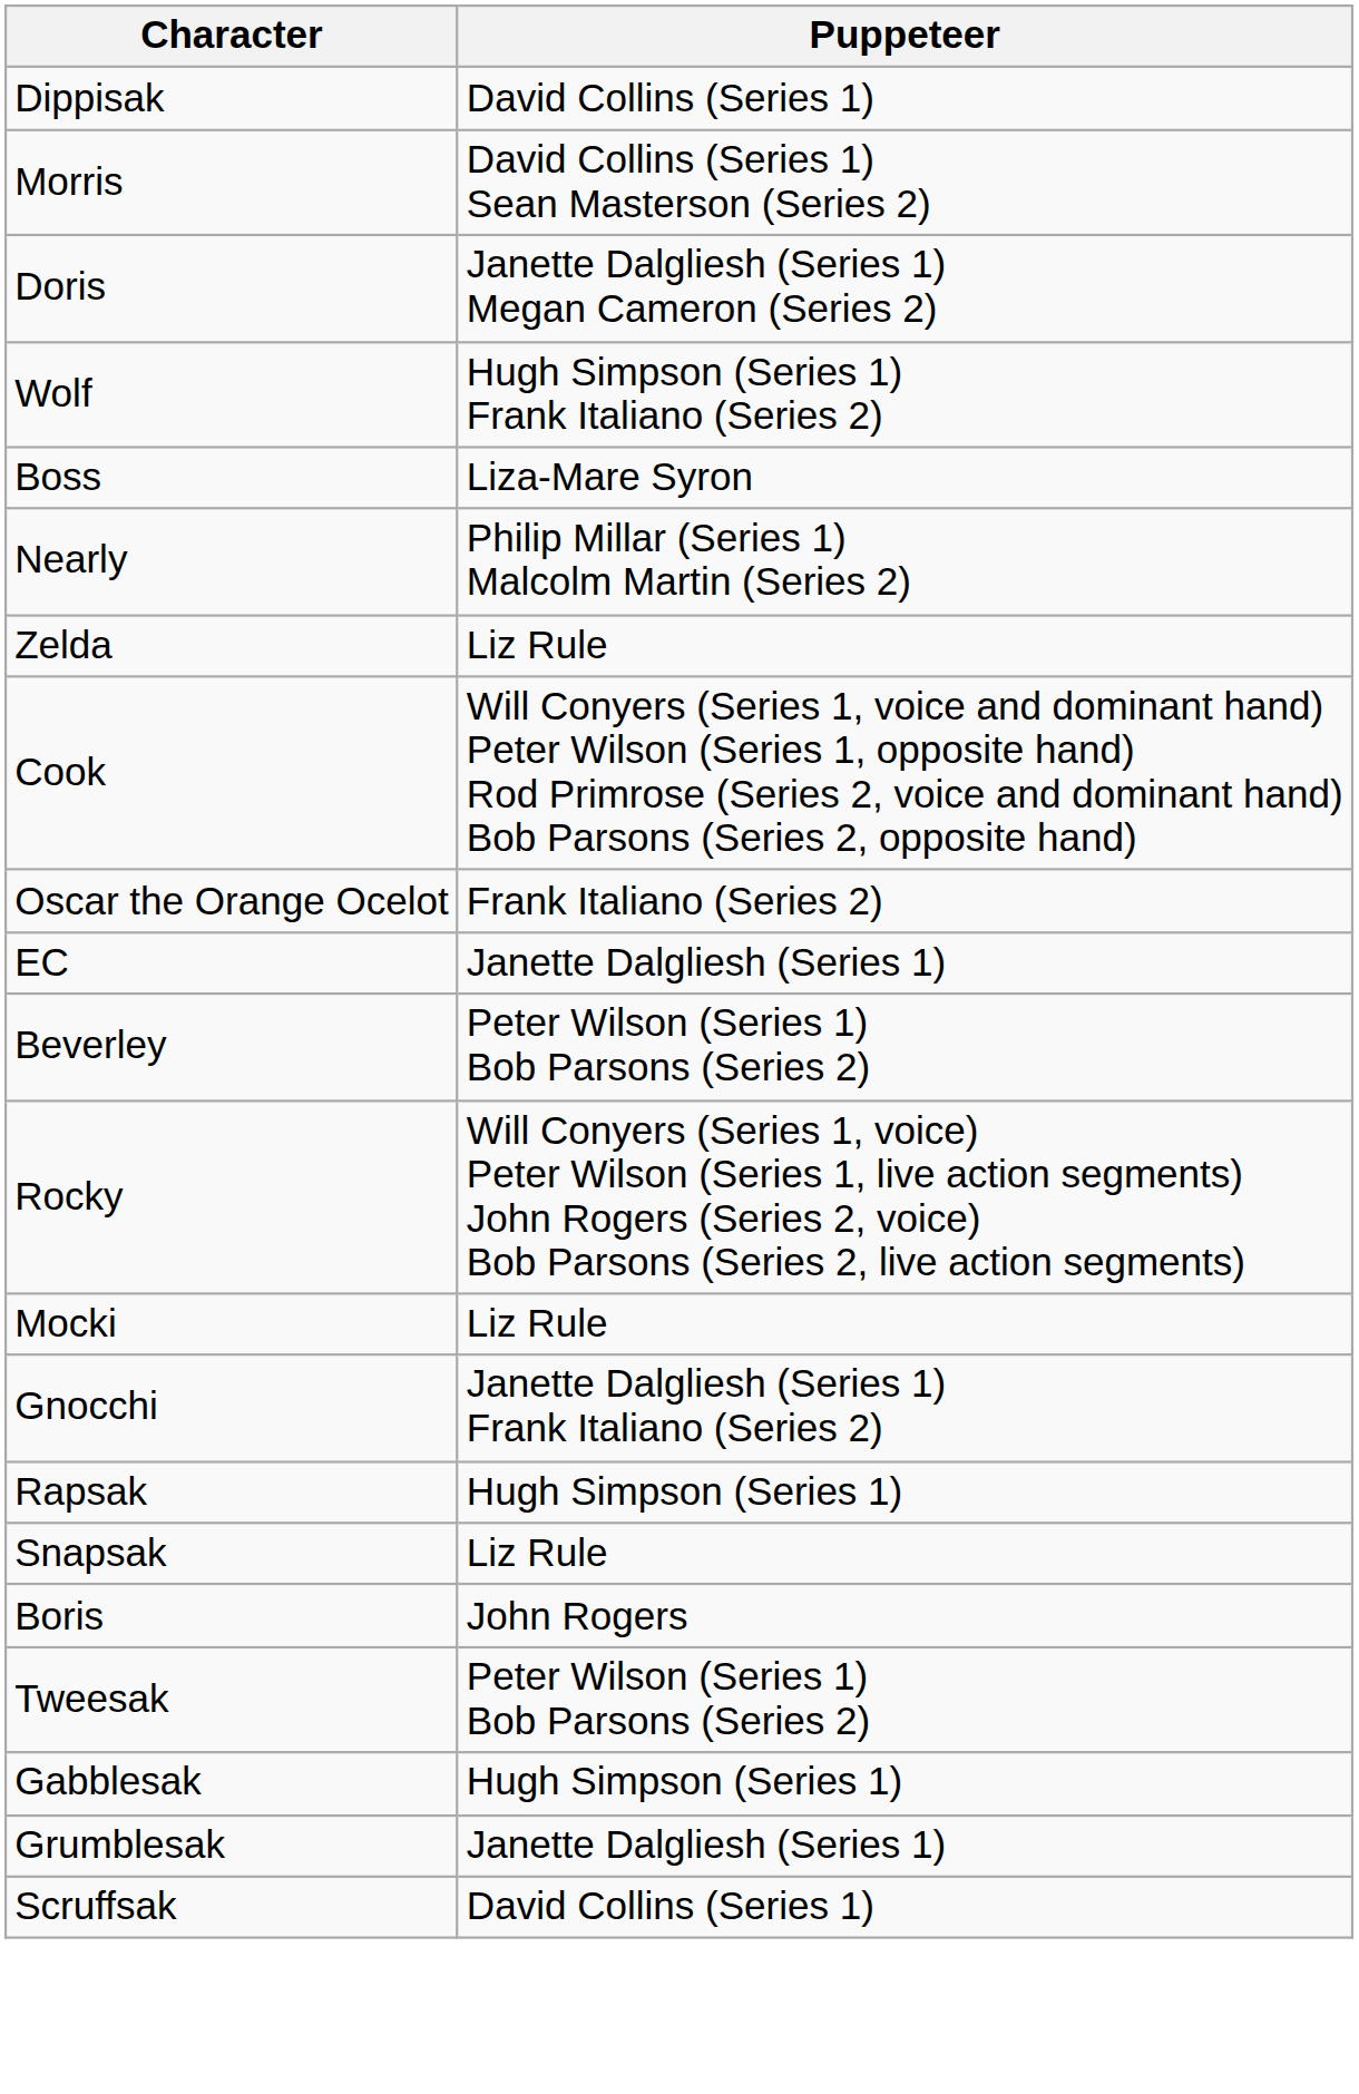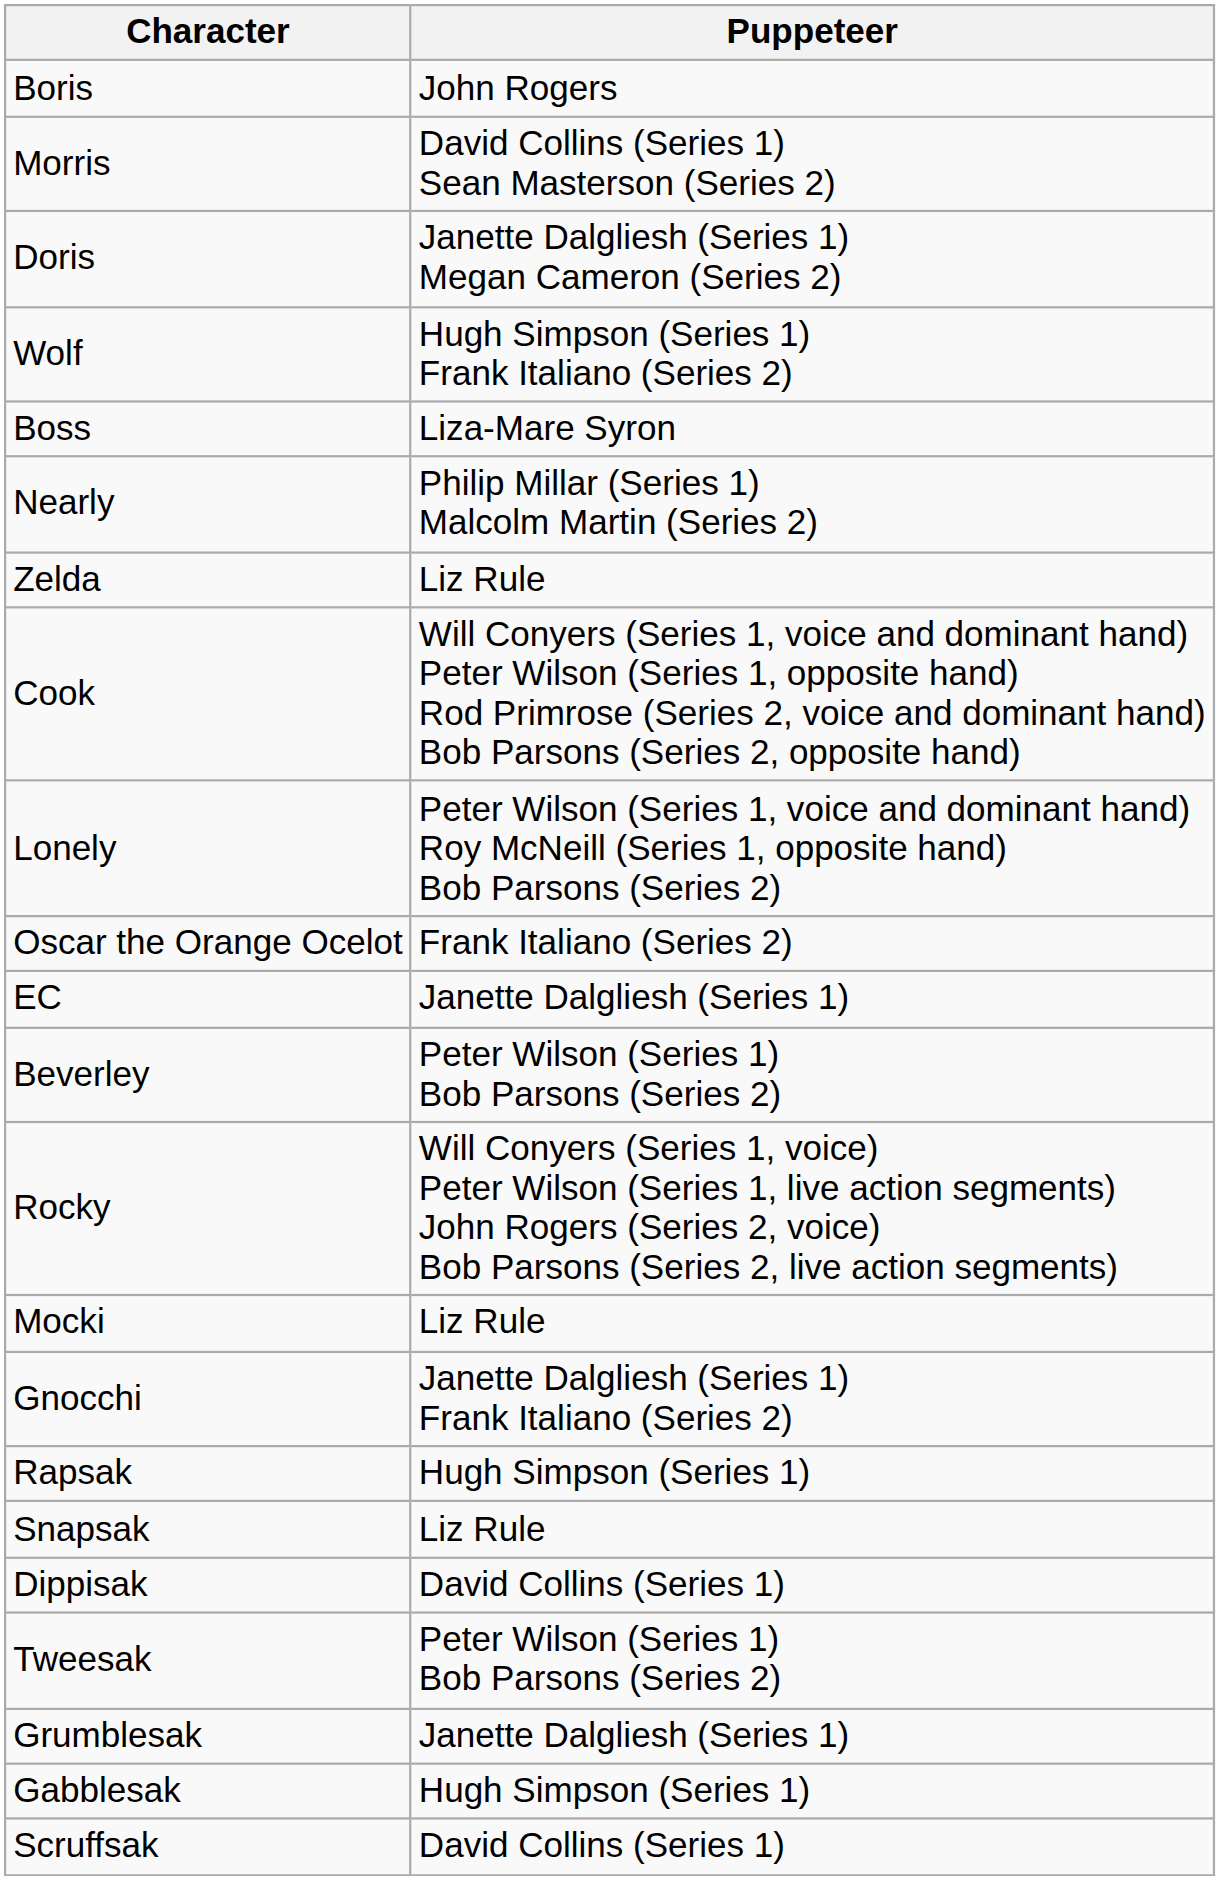 <table class="wikitable">
 <tr>
 <th>Character</th>
 <th>Puppeteer</th>
 </tr>
 <tr>
-<td>Dippisak</td>
-<td>David Collins (Series 1)</td>
+<td>Boris</td>
+<td>John Rogers</td>
 </tr>
 <tr>
 <td>Morris</td>
 <td>David Collins (Series 1)<br>Sean Masterson (Series 2)</td>
 </tr>
 <tr>
 <td>Doris</td>
 <td>Janette Dalgliesh (Series 1)<br>Megan Cameron (Series 2)</td>
 </tr>
 <tr>
 <td>Wolf</td>
 <td>Hugh Simpson (Series 1)<br>Frank Italiano (Series 2)</td>
 </tr>
 <tr>
 <td>Boss</td>
 <td>Liza-Mare Syron</td>
 </tr>
 <tr>
 <td>Nearly</td>
 <td>Philip Millar (Series 1)<br>Malcolm Martin (Series 2)</td>
 </tr>
 <tr>
 <td>Zelda</td>
 <td>Liz Rule</td>
 </tr>
 <tr>
 <td>Cook</td>
 <td>Will Conyers (Series 1, voice and dominant hand)<br>Peter Wilson (Series 1, opposite hand)<br>Rod Primrose (Series 2, voice and dominant hand)<br>Bob Parsons (Series 2, opposite hand)</td>
+</tr>
+<tr>
+<td>Lonely</td>
+<td>Peter Wilson (Series 1, voice and dominant hand)<br>Roy McNeill (Series 1, opposite hand)<br>Bob Parsons (Series 2)</td>
 </tr>
 <tr>
 <td>Oscar the Orange Ocelot</td>
 <td>Frank Italiano (Series 2)</td>
 </tr>
 <tr>
 <td>EC</td>
 <td>Janette Dalgliesh (Series 1)</td>
 </tr>
 <tr>
 <td>Beverley</td>
 <td>Peter Wilson (Series 1)<br>Bob Parsons (Series 2)</td>
 </tr>
 <tr>
 <td>Rocky</td>
 <td>Will Conyers (Series 1, voice)<br>Peter Wilson (Series 1, live action segments)<br>John Rogers (Series 2, voice)<br>Bob Parsons (Series 2, live action segments)</td>
 </tr>
 <tr>
 <td>Mocki</td>
 <td>Liz Rule</td>
 </tr>
 <tr>
 <td>Gnocchi</td>
 <td>Janette Dalgliesh (Series 1)<br>Frank Italiano (Series 2)</td>
 </tr>
 <tr>
 <td>Rapsak</td>
 <td>Hugh Simpson (Series 1)</td>
 </tr>
 <tr>
 <td>Snapsak</td>
 <td>Liz Rule</td>
 </tr>
 <tr>
-<td>Boris</td>
-<td>John Rogers</td>
+<td>Dippisak</td>
+<td>David Collins (Series 1)</td>
 </tr>
 <tr>
 <td>Tweesak</td>
 <td>Peter Wilson (Series 1)<br>Bob Parsons (Series 2)</td>
 </tr>
 <tr>
+<td>Grumblesak</td>
+<td>Janette Dalgliesh (Series 1)</td>
+</tr>
+<tr>
 <td>Gabblesak</td>
 <td>Hugh Simpson (Series 1)</td>
-</tr>
-<tr>
-<td>Grumblesak</td>
-<td>Janette Dalgliesh (Series 1)</td>
 </tr>
 <tr>
 <td>Scruffsak</td>
 <td>David Collins (Series 1)</td>
 </tr>
 </table>
